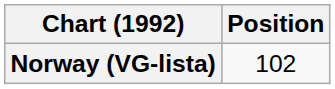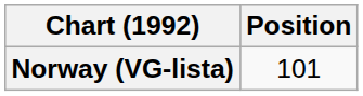 <table class="wikitable plainrowheaders" style="text-align:center">
 <tr>
 <th>Chart (1992)</th>
 <th>Position</th>
 </tr>
 <tr>
 <th scope="row">Norway (VG-lista)</th>
-<td>102</td>
+<td>101</td>
 </tr>
 </table>
